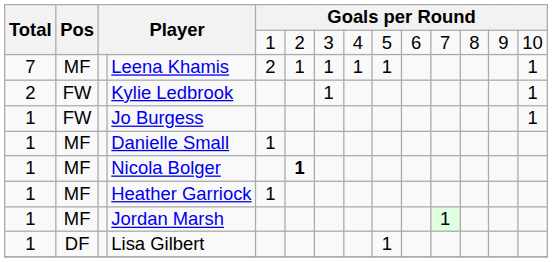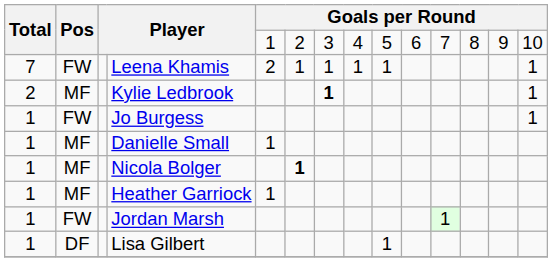 <table class="wikitable" style="text-align:center; line-height: 90%; font-size:90%;">
 <tr>
 <th rowspan="2">Total</th>
 <th rowspan="2">Pos</th>
 <th rowspan="2" colspan="2">Player</th>
 <th colspan="21">Goals per Round</th>
 </tr>
 <tr>
 <td> 1 </td>
 <td> 2 </td>
 <td> 3 </td>
 <td> 4 </td>
 <td> 5 </td>
 <td> 6 </td>
 <td> 7 </td>
 <td> 8 </td>
 <td> 9 </td>
 <td>10</td>
 </tr>
 <tr>
 <td>7</td>
-<td>MF</td>
+<td>FW</td>
 <td></td>
 <td style="text-align:left;"><a href='#'>Leena Khamis</a></td>
 <td>2</td>
 <td>1</td>
 <td>1</td>
 <td>1</td>
 <td>1</td>
 <td></td>
 <td></td>
 <td></td>
 <td></td>
 <td>1</td>
 </tr>
 <tr>
 <td>2</td>
-<td>FW</td>
+<td>MF</td>
 <td></td>
 <td style="text-align:left;"><a href='#'>Kylie Ledbrook</a></td>
 <td></td>
 <td></td>
-<td>1</td>
+<td><strong>1</strong></td>
 <td></td>
 <td></td>
 <td></td>
 <td></td>
 <td></td>
 <td></td>
 <td>1</td>
 </tr>
 <tr>
 <td>1</td>
 <td>FW</td>
 <td></td>
 <td style="text-align:left;"><a href='#'>Jo Burgess</a></td>
 <td></td>
 <td></td>
 <td></td>
 <td></td>
 <td></td>
 <td></td>
 <td></td>
 <td></td>
 <td></td>
 <td>1</td>
 </tr>
 <tr>
 <td>1</td>
 <td>MF</td>
 <td></td>
 <td style="text-align:left;"><a href='#'>Danielle Small</a></td>
 <td>1</td>
 <td></td>
 <td></td>
 <td></td>
 <td></td>
 <td></td>
 <td></td>
 <td></td>
 <td></td>
 <td></td>
 </tr>
 <tr>
 <td>1</td>
 <td>MF</td>
 <td></td>
 <td style="text-align:left;"><a href='#'>Nicola Bolger</a></td>
 <td></td>
 <td><strong>1</strong></td>
 <td></td>
 <td></td>
 <td></td>
 <td></td>
 <td></td>
 <td></td>
 <td></td>
 <td></td>
 </tr>
 <tr>
 <td>1</td>
 <td>MF</td>
 <td></td>
 <td style="text-align:left;"><a href='#'>Heather Garriock</a></td>
 <td>1</td>
 <td></td>
 <td></td>
 <td></td>
 <td></td>
 <td></td>
 <td></td>
 <td></td>
 <td></td>
 <td></td>
 </tr>
 <tr>
 <td>1</td>
-<td>MF</td>
+<td>FW</td>
 <td></td>
 <td style="text-align:left;"><a href='#'>Jordan Marsh</a></td>
 <td></td>
 <td></td>
 <td></td>
 <td></td>
 <td></td>
 <td></td>
 <td style="background:#e0ffe0;">1</td>
 <td></td>
 <td></td>
 <td></td>
 </tr>
 <tr>
 <td>1</td>
 <td>DF</td>
 <td></td>
 <td style="text-align:left;">Lisa Gilbert</td>
 <td></td>
 <td></td>
 <td></td>
 <td></td>
 <td>1</td>
 <td></td>
 <td></td>
 <td></td>
 <td></td>
 <td></td>
 </tr>
 <tr>
 </tr>
 </table>
